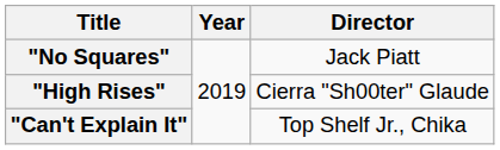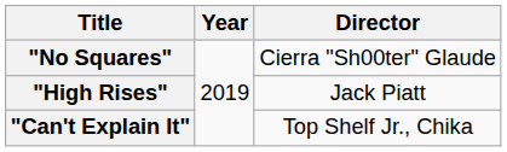 <table class="wikitable plainrowheaders" style="text-align:center">
 <tr>
 <th scope="col">Title</th>
 <th scope="col">Year</th>
 <th scope="col">Director</th>
 </tr>
 <tr>
 <th scope="row">"No Squares"</th>
 <td rowspan="3">2019</td>
-<td>Jack Piatt</td>
+<td>Cierra "Sh00ter" Glaude</td>
 </tr>
 <tr>
 <th scope="row">"High Rises"</th>
-<td>Cierra "Sh00ter" Glaude</td>
+<td>Jack Piatt</td>
 </tr>
 <tr>
 <th scope="row">"Can't Explain It"<br></th>
 <td>Top Shelf Jr., Chika</td>
 </tr>
 </table>
